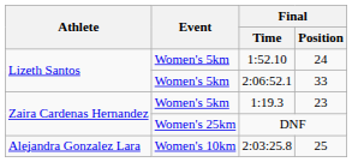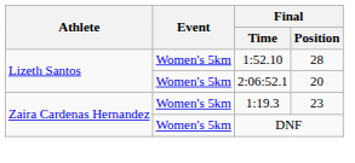 <table class="wikitable" style="font-size:90%;">
 <tr>
 <th rowspan=2>Athlete</th>
 <th rowspan=2>Event</th>
 <th colspan=2>Final</th>
 </tr>
 <tr>
 <th>Time</th>
 <th>Position</th>
 </tr>
 <tr>
 <td rowspan=2><a href='#'>Lizeth Santos</a></td>
 <td><a href='#'>Women's 5km</a></td>
 <td align=center>1:52.10</td>
-<td align=center>24</td>
+<td align=center>28</td>
 </tr>
 <tr>
 <td><a href='#'>Women's 5km</a></td>
 <td align=center>2:06:52.1</td>
-<td align=center>33</td>
+<td align=center>20</td>
 </tr>
 <tr>
 <td rowspan=2><a href='#'>Zaira Cardenas Hernandez</a></td>
 <td><a href='#'>Women's 5km</a></td>
 <td align=center>1:19.3</td>
 <td align=center>23</td>
 </tr>
 <tr>
-<td><a href='#'>Women's 25km</a></td>
+<td><a href='#'>Women's 5km</a></td>
 <td style="text-align:center;" colspan="2">DNF</td>
 </tr>
-<tr>
-<td><a href='#'>Alejandra Gonzalez Lara</a></td>
-<td><a href='#'>Women's 10km</a></td>
-<td align=center>2:03:25.8</td>
-<td align=center>25</td>
-</tr>
 </table>
